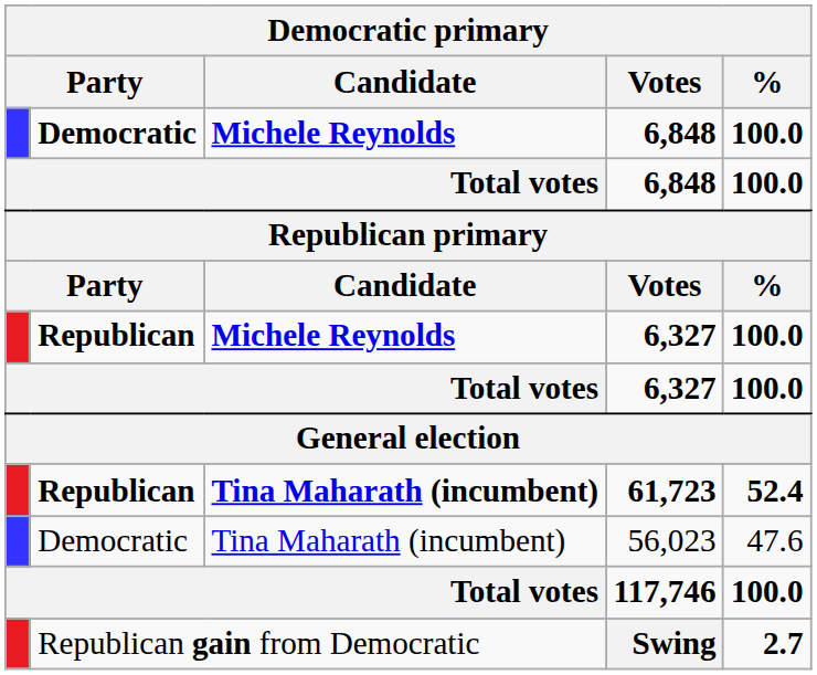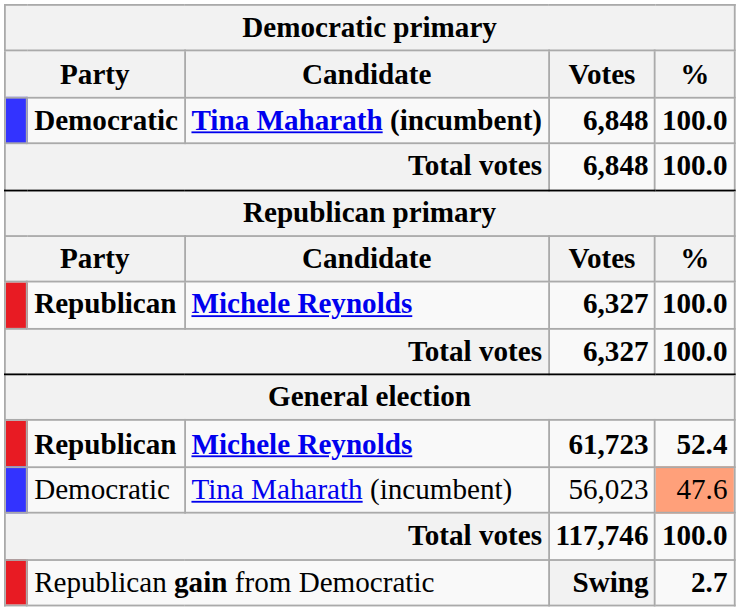 <table class="wikitable">
 <tr>
 <th colspan=5>Democratic primary</th>
 </tr>
 <tr>
 <th colspan=2>Party</th>
 <th>Candidate</th>
 <th>Votes</th>
 <th>%</th>
 </tr>
 <tr>
 <td style="width:5px; background:#3333FF"></td>
 <td><strong>Democratic</strong></td>
-<td><strong><a href='#'>Michele Reynolds</a></strong></td>
+<td><strong><a href='#'>Tina Maharath</a> (incumbent)</strong></td>
 <td style="text-align:right;margin-right:0.5em"><strong>6,848</strong></td>
 <td style="text-align:right;margin-right:0.5em"><strong>100.0</strong></td>
 </tr>
 <tr>
 <th colspan=3; style="text-align:right; border-bottom:solid 1px black">Total votes</th>
 <td style="border-bottom:solid 1px black;text-align:right;margin-right:0.5em"><strong>6,848</strong></td>
 <td style="border-bottom:solid 1px black;text-align:right;margin-right:0.5em"><strong>100.0</strong></td>
 </tr>
 <tr>
 <th colspan=5>Republican primary</th>
 </tr>
 <tr>
 <th colspan=2>Party</th>
 <th>Candidate</th>
 <th>Votes</th>
 <th>%</th>
 </tr>
 <tr>
 <td style="width:5px; background:#E81B23"></td>
 <td><strong>Republican</strong></td>
 <td><strong><a href='#'>Michele Reynolds</a></strong></td>
 <td style="text-align:right;margin-right:0.5em"><strong>6,327</strong></td>
 <td style="text-align:right;margin-right:0.5em"><strong>100.0</strong></td>
 </tr>
 <tr>
 <th colspan=3; style="text-align:right; border-bottom:solid 1px black">Total votes</th>
 <td style="border-bottom:solid 1px black;text-align:right;margin-right:0.5em"><strong>6,327</strong></td>
 <td style="border-bottom:solid 1px black;text-align:right;margin-right:0.5em"><strong>100.0</strong></td>
 </tr>
 <tr>
 <th colspan=5>General election</th>
 </tr>
 <tr>
 <td style="width:5px; background:#E81B23"></td>
 <td><strong>Republican</strong></td>
-<td><strong><a href='#'>Tina Maharath</a> (incumbent)</strong></td>
+<td><strong><a href='#'>Michele Reynolds</a></strong></td>
 <td style="text-align:right;margin-right:0.5em"><strong>61,723</strong></td>
 <td style="text-align:right;margin-right:0.5em"><strong>52.4</strong></td>
 </tr>
 <tr>
 <td style="width:5px; background:#3333FF"></td>
 <td>Democratic</td>
 <td><a href='#'>Tina Maharath</a> (incumbent)</td>
 <td style="text-align:right;margin-right:0.5em">56,023</td>
-<td style="text-align:right;margin-right:0.5em">47.6</td>
+<td style="background: lightsalmon; text-align:right;margin-right:0.5em">47.6</td>
 </tr>
 <tr>
 <th colspan=3; style="text-align:right">Total votes</th>
 <td style="text-align:right;margin-right:0.5em"><strong>117,746</strong></td>
 <td style="text-align:right;margin-right:0.5em"><strong>100.0</strong></td>
 </tr>
 <tr>
 <td style="width:5px; background:#E81B23"></td>
 <td colspan=2>Republican <strong>gain</strong> from Democratic</td>
 <th style="text-align:right;margin-right:0.5em">Swing</th>
 <td style="text-align:right;margin-right:0.5em"><strong>2.7</strong></td>
 </tr>
 </table>
